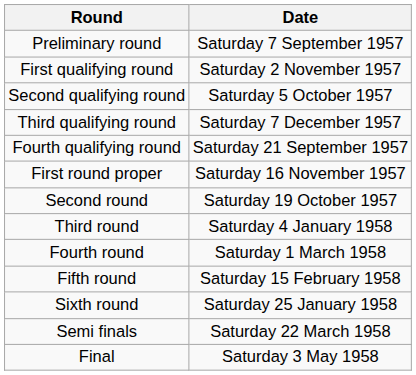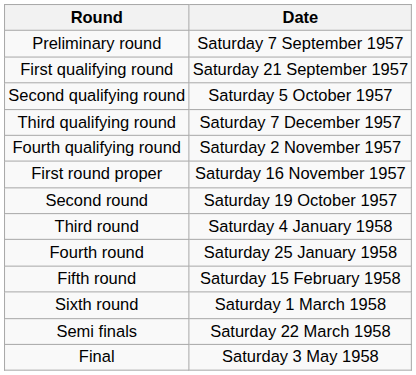 <table class="wikitable" style="text-align: center">
 <tr>
 <th>Round</th>
 <th>Date</th>
 </tr>
 <tr>
 <td>Preliminary round</td>
 <td>Saturday 7 September 1957</td>
 </tr>
 <tr>
 <td>First qualifying round</td>
-<td>Saturday 2 November 1957</td>
+<td>Saturday 21 September 1957</td>
 </tr>
 <tr>
 <td>Second qualifying round</td>
 <td>Saturday 5 October 1957</td>
 </tr>
 <tr>
 <td>Third qualifying round</td>
 <td>Saturday 7 December 1957</td>
 </tr>
 <tr>
 <td>Fourth qualifying round</td>
-<td>Saturday 21 September 1957</td>
+<td>Saturday 2 November 1957</td>
 </tr>
 <tr>
 <td>First round proper</td>
 <td>Saturday 16 November 1957</td>
 </tr>
 <tr>
 <td>Second round</td>
 <td>Saturday 19 October 1957</td>
 </tr>
 <tr>
 <td>Third round</td>
 <td>Saturday 4 January 1958</td>
 </tr>
 <tr>
 <td>Fourth round</td>
-<td>Saturday 1 March 1958</td>
+<td>Saturday 25 January 1958</td>
 </tr>
 <tr>
 <td>Fifth round</td>
 <td>Saturday 15 February 1958</td>
 </tr>
 <tr>
 <td>Sixth round</td>
-<td>Saturday 25 January 1958</td>
+<td>Saturday 1 March 1958</td>
 </tr>
 <tr>
 <td>Semi finals</td>
 <td>Saturday 22 March 1958</td>
 </tr>
 <tr>
 <td>Final</td>
 <td>Saturday 3 May 1958</td>
 </tr>
 </table>
